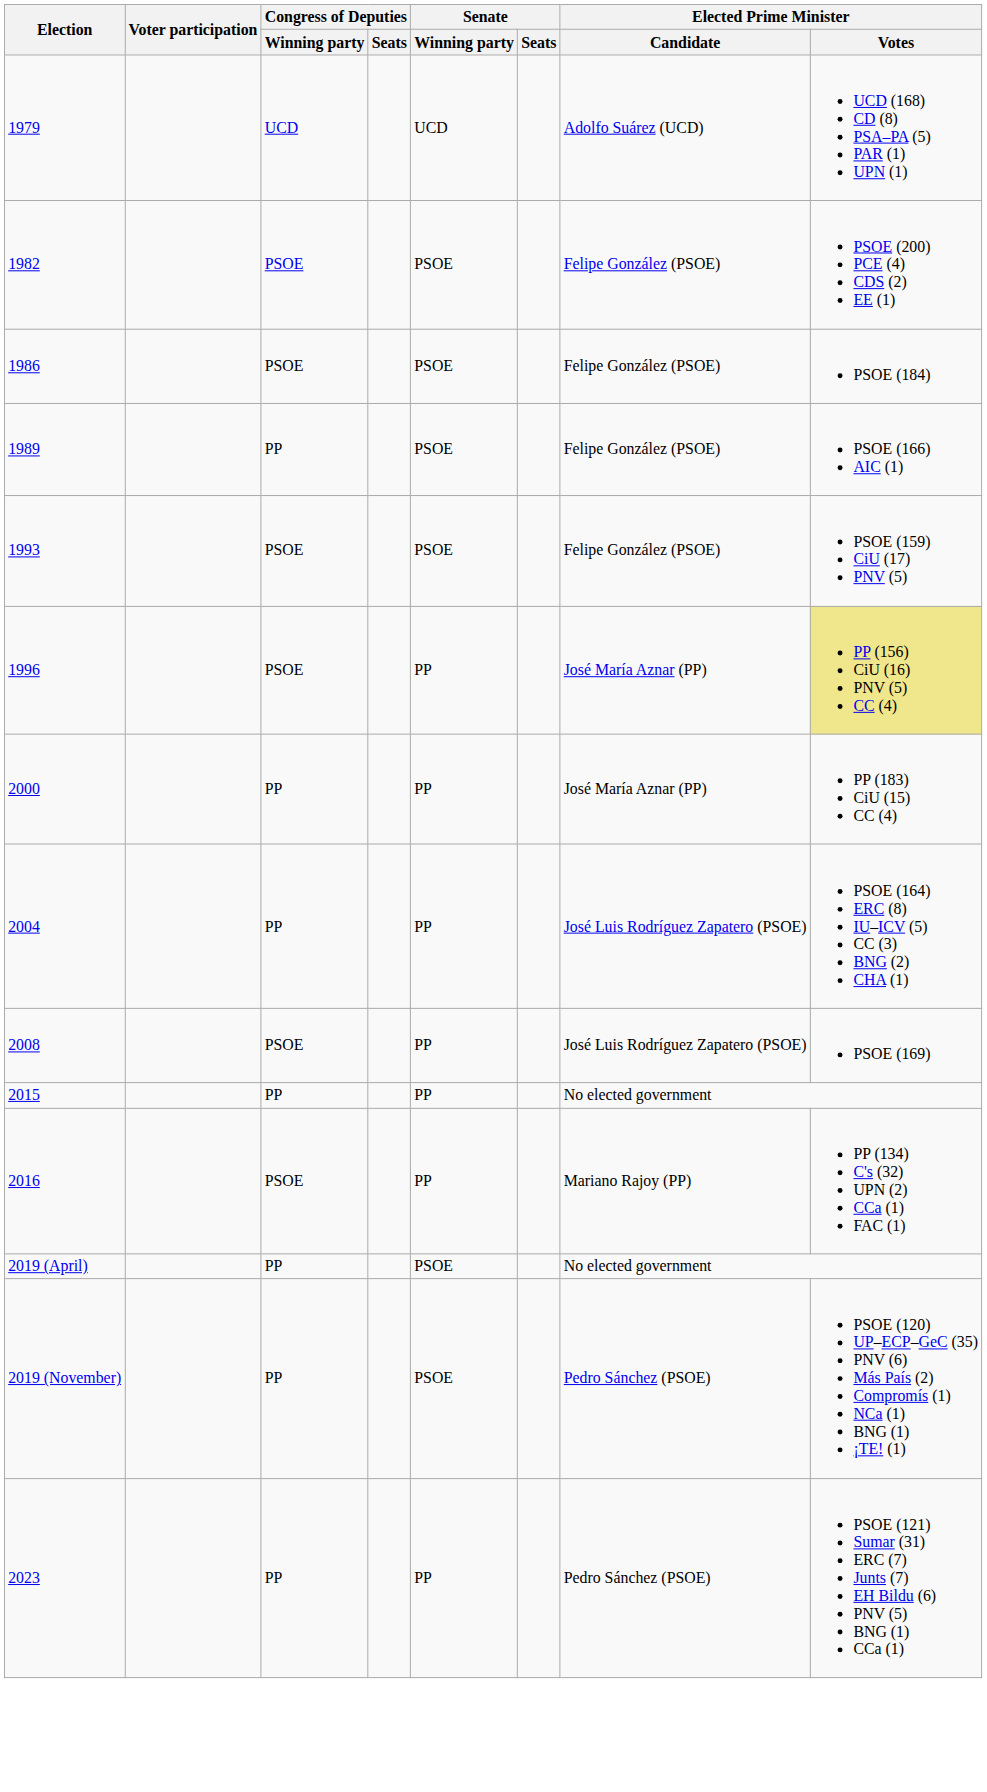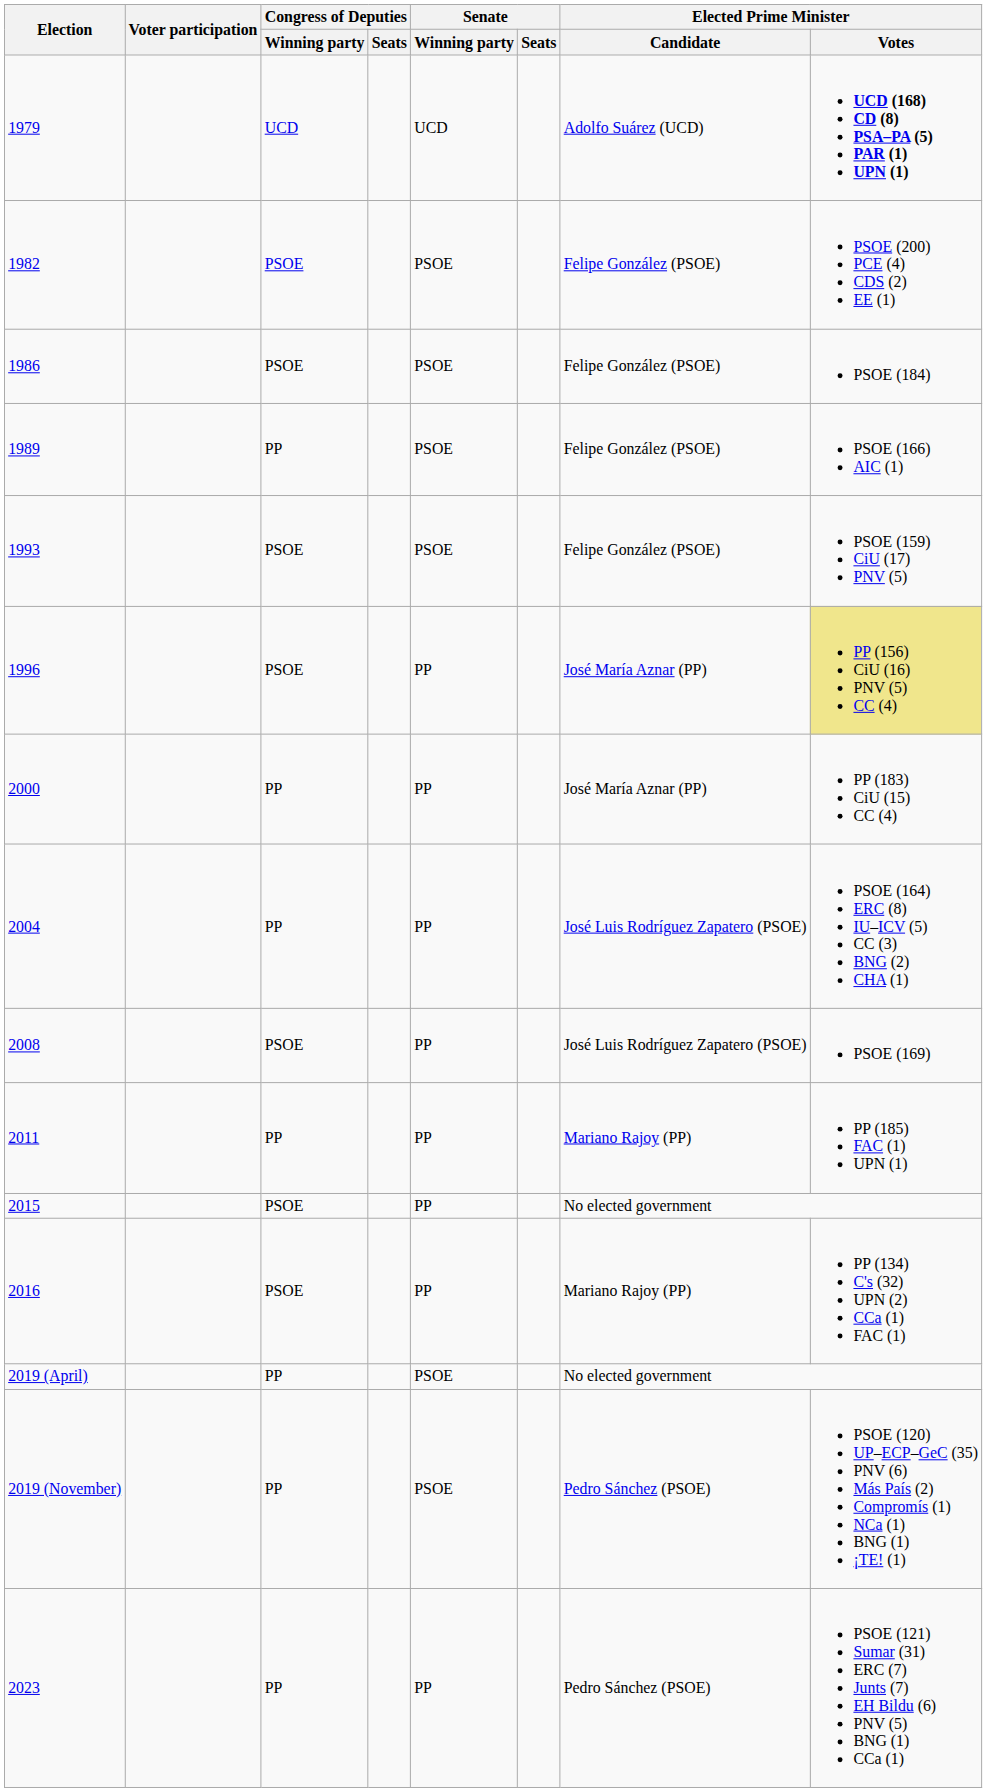 <table class="wikitable sortable">
 <tr>
 <th rowspan="2">Election</th>
 <th rowspan="2">Voter participation</th>
 <th colspan="2" data-sort-type="number">Congress of Deputies</th>
 <th colspan="2" data-sort-type="number">Senate</th>
 <th colspan="2">Elected Prime Minister</th>
 </tr>
 <tr>
 <th>Winning party</th>
 <th>Seats</th>
 <th>Winning party</th>
 <th>Seats</th>
 <th>Candidate</th>
 <th>Votes</th>
 </tr>
 <tr>
 <td><a href='#'>1979</a></td>
 <td></td>
 <td><a href='#'>UCD</a></td>
 <td></td>
 <td>UCD</td>
 <td></td>
 <td><a href='#'>Adolfo Suárez</a> (UCD)</td>
-<td><br><ul><li><a href='#'>UCD</a> (168)</li><li><a href='#'>CD</a> (8)</li><li><a href='#'>PSA–PA</a> (5)</li><li><a href='#'>PAR</a> (1)</li><li><a href='#'>UPN</a> (1)</li></ul></td>
+<td><strong><br><ul><li><a href='#'>UCD</a> (168)</li><li><a href='#'>CD</a> (8)</li><li><a href='#'>PSA–PA</a> (5)</li><li><a href='#'>PAR</a> (1)</li><li><a href='#'>UPN</a> (1)</li></ul></strong></td>
 </tr>
 <tr>
 <td><a href='#'>1982</a></td>
 <td></td>
 <td><a href='#'>PSOE</a></td>
 <td></td>
 <td>PSOE</td>
 <td></td>
 <td><a href='#'>Felipe González</a> (PSOE)</td>
 <td><br><ul><li><a href='#'>PSOE</a> (200)</li><li><a href='#'>PCE</a> (4)</li><li><a href='#'>CDS</a> (2)</li><li><a href='#'>EE</a> (1)</li></ul></td>
 </tr>
 <tr>
 <td><a href='#'>1986</a></td>
 <td></td>
 <td>PSOE</td>
 <td></td>
 <td>PSOE</td>
 <td></td>
 <td>Felipe González (PSOE)</td>
 <td><br><ul><li>PSOE (184)</li></ul></td>
 </tr>
 <tr>
 <td><a href='#'>1989</a></td>
 <td></td>
 <td>PP</td>
 <td></td>
 <td>PSOE</td>
 <td></td>
 <td>Felipe González (PSOE)</td>
 <td><br><ul><li>PSOE (166)</li><li><a href='#'>AIC</a> (1)</li></ul></td>
 </tr>
 <tr>
 <td><a href='#'>1993</a></td>
 <td></td>
 <td>PSOE</td>
 <td></td>
 <td>PSOE</td>
 <td></td>
 <td>Felipe González (PSOE)</td>
 <td><br><ul><li>PSOE (159)</li><li><a href='#'>CiU</a> (17)</li><li><a href='#'>PNV</a> (5)</li></ul></td>
 </tr>
 <tr>
 <td><a href='#'>1996</a></td>
 <td></td>
 <td>PSOE</td>
 <td></td>
 <td>PP</td>
 <td></td>
 <td><a href='#'>José María Aznar</a> (PP)</td>
 <td style="background: khaki;"><br><ul><li><a href='#'>PP</a> (156)</li><li>CiU (16)</li><li>PNV (5)</li><li><a href='#'>CC</a> (4)</li></ul></td>
 </tr>
 <tr>
 <td><a href='#'>2000</a></td>
 <td></td>
 <td>PP</td>
 <td></td>
 <td>PP</td>
 <td></td>
 <td>José María Aznar (PP)</td>
 <td><br><ul><li>PP (183)</li><li>CiU (15)</li><li>CC (4)</li></ul></td>
 </tr>
 <tr>
 <td><a href='#'>2004</a></td>
 <td></td>
 <td>PP</td>
 <td></td>
 <td>PP</td>
 <td></td>
 <td><a href='#'>José Luis Rodríguez Zapatero</a> (PSOE)</td>
 <td><br><ul><li>PSOE (164)</li><li><a href='#'>ERC</a> (8)</li><li><a href='#'>IU</a>–<a href='#'>ICV</a> (5)</li><li>CC (3)</li><li><a href='#'>BNG</a> (2)</li><li><a href='#'>CHA</a> (1)</li></ul></td>
 </tr>
 <tr>
 <td><a href='#'>2008</a></td>
 <td></td>
 <td>PSOE</td>
 <td></td>
 <td>PP</td>
 <td></td>
 <td>José Luis Rodríguez Zapatero (PSOE)</td>
 <td><br><ul><li>PSOE (169)</li></ul></td>
 </tr>
 <tr>
+<td><a href='#'>2011</a></td>
+<td></td>
+<td>PP</td>
+<td></td>
+<td>PP</td>
+<td></td>
+<td><a href='#'>Mariano Rajoy</a> (PP)</td>
+<td><br><ul><li>PP (185)</li><li><a href='#'>FAC</a> (1)</li><li>UPN (1)</li></ul></td>
+</tr>
+<tr>
 <td><a href='#'>2015</a></td>
 <td></td>
-<td>PP</td>
+<td>PSOE</td>
 <td></td>
 <td>PP</td>
 <td></td>
 <td colspan="2">No elected government</td>
 </tr>
 <tr>
 <td><a href='#'>2016</a></td>
 <td></td>
 <td>PSOE</td>
 <td></td>
 <td>PP</td>
 <td></td>
 <td>Mariano Rajoy (PP)</td>
 <td><br><ul><li>PP (134)</li><li><a href='#'>C's</a> (32)</li><li>UPN (2)</li><li><a href='#'>CCa</a> (1)</li><li>FAC (1)</li></ul></td>
 </tr>
 <tr>
 <td><a href='#'>2019 (April)</a></td>
 <td></td>
 <td>PP</td>
 <td></td>
 <td>PSOE</td>
 <td></td>
 <td colspan="2">No elected government</td>
 </tr>
 <tr>
 <td><a href='#'>2019 (November)</a></td>
 <td></td>
 <td>PP</td>
 <td></td>
 <td>PSOE</td>
 <td></td>
 <td><a href='#'>Pedro Sánchez</a> (PSOE)</td>
 <td><br><ul><li>PSOE (120)</li><li><a href='#'>UP</a>–<a href='#'>ECP</a>–<a href='#'>GeC</a> (35)</li><li>PNV (6)</li><li><a href='#'>Más País</a> (2)</li><li><a href='#'>Compromís</a> (1)</li><li><a href='#'>NCa</a> (1)</li><li>BNG (1)</li><li><a href='#'>¡TE!</a> (1)</li></ul></td>
 </tr>
 <tr>
 <td><a href='#'>2023</a></td>
 <td></td>
 <td>PP</td>
 <td></td>
 <td>PP</td>
 <td></td>
 <td>Pedro Sánchez (PSOE)</td>
 <td><br><ul><li>PSOE (121)</li><li><a href='#'>Sumar</a> (31)</li><li>ERC (7)</li><li><a href='#'>Junts</a> (7)</li><li><a href='#'>EH Bildu</a> (6)</li><li>PNV (5)</li><li>BNG (1)</li><li>CCa (1)</li></ul></td>
 </tr>
 </table>
